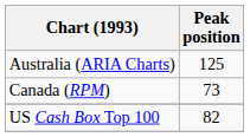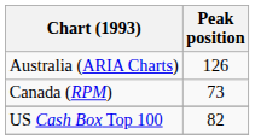 <table class="wikitable plainrowheaders sortable" border="1">
 <tr>
 <th scope="col">Chart (1993)</th>
 <th scope="col">Peak<br>position</th>
 </tr>
 <tr>
 <td align="left">Australia (<a href='#'>ARIA Charts</a>)</td>
-<td align="center">125</td>
+<td align="center">126</td>
 </tr>
 <tr>
 <td align="left">Canada (<a href='#'><em>RPM</em></a>)</td>
 <td align="center">73</td>
 </tr>
 <tr>
 </tr>
 <tr>
 </tr>
 <tr>
 </tr>
 <tr>
 </tr>
 <tr>
 <td>US <a href='#'><em>Cash Box</em> Top 100</a></td>
 <td style="text-align:center;">82</td>
 </tr>
 <tr>
 </tr>
 </table>
